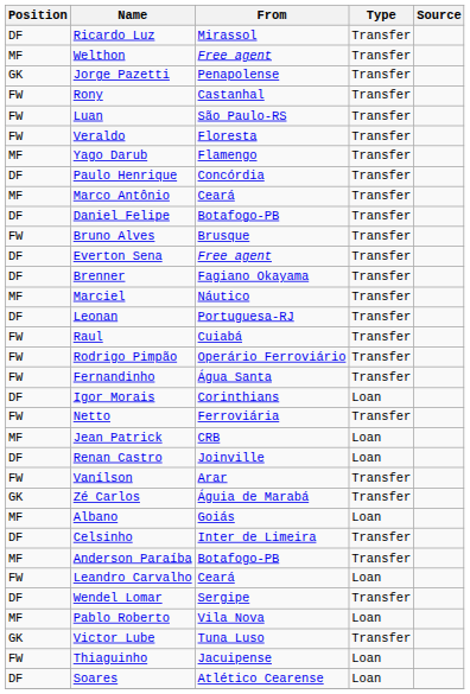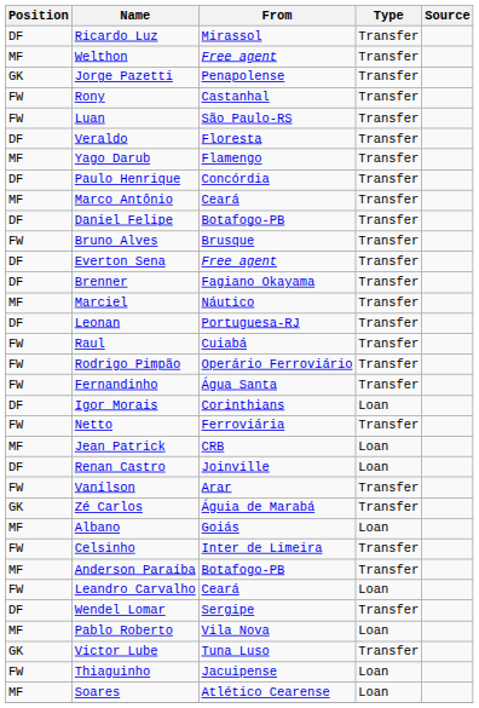 <table class="wikitable" style="text-align:"width:100px"; font-size:95%; width:35%;">
 <tr>
 <th style="background:#00000; color:black; text-align:center;">Position</th>
 <th style="background:#00000; color:black; text-align:center;">Name</th>
 <th style="background:#00000; color:black; text-align:center;">From</th>
 <th style="background:#00000; color:black; text-align:center;">Type</th>
 <th style="background:#00000; color:black; text-align:center;">Source</th>
 </tr>
 <tr>
 <td>DF</td>
 <td><a href='#'>Ricardo Luz</a></td>
 <td> <a href='#'>Mirassol</a></td>
 <td>Transfer</td>
 <td></td>
 </tr>
 <tr>
 <td>MF</td>
 <td><a href='#'>Welthon</a></td>
 <td><em><a href='#'>Free agent</a></em></td>
 <td>Transfer</td>
 <td></td>
 </tr>
 <tr>
 <td>GK</td>
 <td><a href='#'>Jorge Pazetti</a></td>
 <td> <a href='#'>Penapolense</a></td>
 <td>Transfer</td>
 <td></td>
 </tr>
 <tr>
 <td>FW</td>
 <td><a href='#'>Rony</a></td>
 <td> <a href='#'>Castanhal</a></td>
 <td>Transfer</td>
 <td></td>
 </tr>
 <tr>
 <td>FW</td>
 <td><a href='#'>Luan</a></td>
 <td> <a href='#'>São Paulo-RS</a></td>
 <td>Transfer</td>
 <td></td>
 </tr>
 <tr>
-<td>FW</td>
+<td>DF</td>
 <td><a href='#'>Veraldo</a></td>
 <td> <a href='#'>Floresta</a></td>
 <td>Transfer</td>
 <td></td>
 </tr>
 <tr>
 <td>MF</td>
 <td><a href='#'>Yago Darub</a></td>
 <td> <a href='#'>Flamengo</a></td>
 <td>Transfer</td>
 <td></td>
 </tr>
 <tr>
 <td>DF</td>
 <td><a href='#'>Paulo Henrique</a></td>
 <td> <a href='#'>Concórdia</a></td>
 <td>Transfer</td>
 <td></td>
 </tr>
 <tr>
 <td>MF</td>
 <td><a href='#'>Marco Antônio</a></td>
 <td> <a href='#'>Ceará</a></td>
 <td>Transfer</td>
 <td></td>
 </tr>
 <tr>
 <td>DF</td>
 <td><a href='#'>Daniel Felipe</a></td>
 <td> <a href='#'>Botafogo-PB</a></td>
 <td>Transfer</td>
 <td></td>
 </tr>
 <tr>
 <td>FW</td>
 <td><a href='#'>Bruno Alves</a></td>
 <td> <a href='#'>Brusque</a></td>
 <td>Transfer</td>
 <td></td>
 </tr>
 <tr>
 <td>DF</td>
 <td><a href='#'>Everton Sena</a></td>
 <td><em><a href='#'>Free agent</a></em></td>
 <td>Transfer</td>
 <td></td>
 </tr>
 <tr>
 <td>DF</td>
 <td><a href='#'>Brenner</a></td>
 <td> <a href='#'>Fagiano Okayama</a></td>
 <td>Transfer</td>
 <td></td>
 </tr>
 <tr>
 <td>MF</td>
 <td><a href='#'>Marciel</a></td>
 <td> <a href='#'>Náutico</a></td>
 <td>Transfer</td>
 <td></td>
 </tr>
 <tr>
 <td>DF</td>
 <td><a href='#'>Leonan</a></td>
 <td> <a href='#'>Portuguesa-RJ</a></td>
 <td>Transfer</td>
 <td></td>
 </tr>
 <tr>
 <td>FW</td>
 <td><a href='#'>Raul</a></td>
 <td> <a href='#'>Cuiabá</a></td>
 <td>Transfer</td>
 <td></td>
 </tr>
 <tr>
 <td>FW</td>
 <td><a href='#'>Rodrigo Pimpão</a></td>
 <td> <a href='#'>Operário Ferroviário</a></td>
 <td>Transfer</td>
 <td></td>
 </tr>
 <tr>
 <td>FW</td>
 <td><a href='#'>Fernandinho</a></td>
 <td> <a href='#'>Água Santa</a></td>
 <td>Transfer</td>
 <td></td>
 </tr>
 <tr>
 <td>DF</td>
 <td><a href='#'>Igor Morais</a></td>
 <td> <a href='#'>Corinthians</a></td>
 <td>Loan</td>
 <td></td>
 </tr>
 <tr>
 <td>FW</td>
 <td><a href='#'>Netto</a></td>
 <td> <a href='#'>Ferroviária</a></td>
 <td>Transfer</td>
 <td></td>
 </tr>
 <tr>
 <td>MF</td>
 <td><a href='#'>Jean Patrick</a></td>
 <td> <a href='#'>CRB</a></td>
 <td>Loan</td>
 <td></td>
 </tr>
 <tr>
 <td>DF</td>
 <td><a href='#'>Renan Castro</a></td>
 <td> <a href='#'>Joinville</a></td>
 <td>Loan</td>
 <td></td>
 </tr>
 <tr>
 <td>FW</td>
 <td><a href='#'>Vanílson</a></td>
 <td> <a href='#'>Arar</a></td>
 <td>Transfer</td>
 <td></td>
 </tr>
 <tr>
 <td>GK</td>
 <td><a href='#'>Zé Carlos</a></td>
 <td> <a href='#'>Águia de Marabá</a></td>
 <td>Transfer</td>
 <td></td>
 </tr>
 <tr>
 <td>MF</td>
 <td><a href='#'>Albano</a></td>
 <td> <a href='#'>Goiás</a></td>
 <td>Loan</td>
 <td></td>
 </tr>
 <tr>
-<td>DF</td>
+<td>FW</td>
 <td><a href='#'>Celsinho</a></td>
 <td> <a href='#'>Inter de Limeira</a></td>
 <td>Transfer</td>
 <td></td>
 </tr>
 <tr>
 <td>MF</td>
 <td><a href='#'>Anderson Paraíba</a></td>
 <td> <a href='#'>Botafogo-PB</a></td>
 <td>Transfer</td>
 <td></td>
 </tr>
 <tr>
 <td>FW</td>
 <td><a href='#'>Leandro Carvalho</a></td>
 <td> <a href='#'>Ceará</a></td>
 <td>Loan</td>
 <td></td>
 </tr>
 <tr>
 <td>DF</td>
 <td><a href='#'>Wendel Lomar</a></td>
 <td> <a href='#'>Sergipe</a></td>
 <td>Transfer</td>
 <td></td>
 </tr>
 <tr>
 <td>MF</td>
 <td><a href='#'>Pablo Roberto</a></td>
 <td> <a href='#'>Vila Nova</a></td>
 <td>Loan</td>
 <td></td>
 </tr>
 <tr>
 <td>GK</td>
 <td><a href='#'>Victor Lube</a></td>
 <td> <a href='#'>Tuna Luso</a></td>
 <td>Transfer</td>
 <td></td>
 </tr>
 <tr>
 <td>FW</td>
 <td><a href='#'>Thiaguinho</a></td>
 <td> <a href='#'>Jacuipense</a></td>
 <td>Loan</td>
 <td></td>
 </tr>
 <tr>
-<td>DF</td>
+<td>MF</td>
 <td><a href='#'>Soares</a></td>
 <td> <a href='#'>Atlético Cearense</a></td>
 <td>Loan</td>
 <td></td>
 </tr>
 <tr>
 </tr>
 </table>
